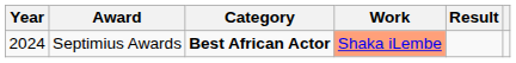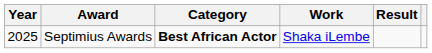 <table class="wikitable sortable">
 <tr>
 <th>Year</th>
 <th>Award</th>
 <th>Category</th>
 <th>Work</th>
 <th>Result</th>
 <th class="unsortable"></th>
 </tr>
 <tr>
-<td>2024</td>
+<td>2025</td>
 <td>Septimius Awards</td>
 <td><strong>Best African Actor</strong></td>
-<td style="background: lightsalmon;"><a href='#'>Shaka iLembe</a></td>
+<td><a href='#'>Shaka iLembe</a></td>
 <td></td>
 <td align="center"></td>
 </tr>
 </table>
